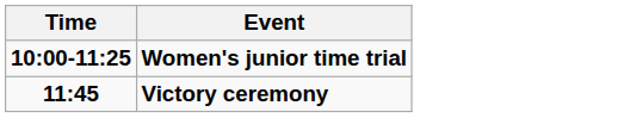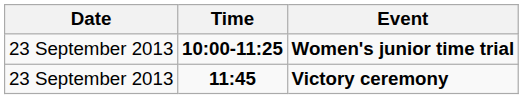 <table class="wikitable">
 <tr>
+<th>Date</th>
 <th>Time</th>
 <th>Event</th>
 </tr>
 <tr>
+<td>23 September 2013</td>
 <td><strong>10:00-11:25</strong></td>
 <td><strong>Women's junior time trial</strong></td>
 </tr>
 <tr>
+<td>23 September 2013</td>
 <td align=center><strong>11:45</strong></td>
 <td><strong>Victory ceremony</strong></td>
 </tr>
 </table>
